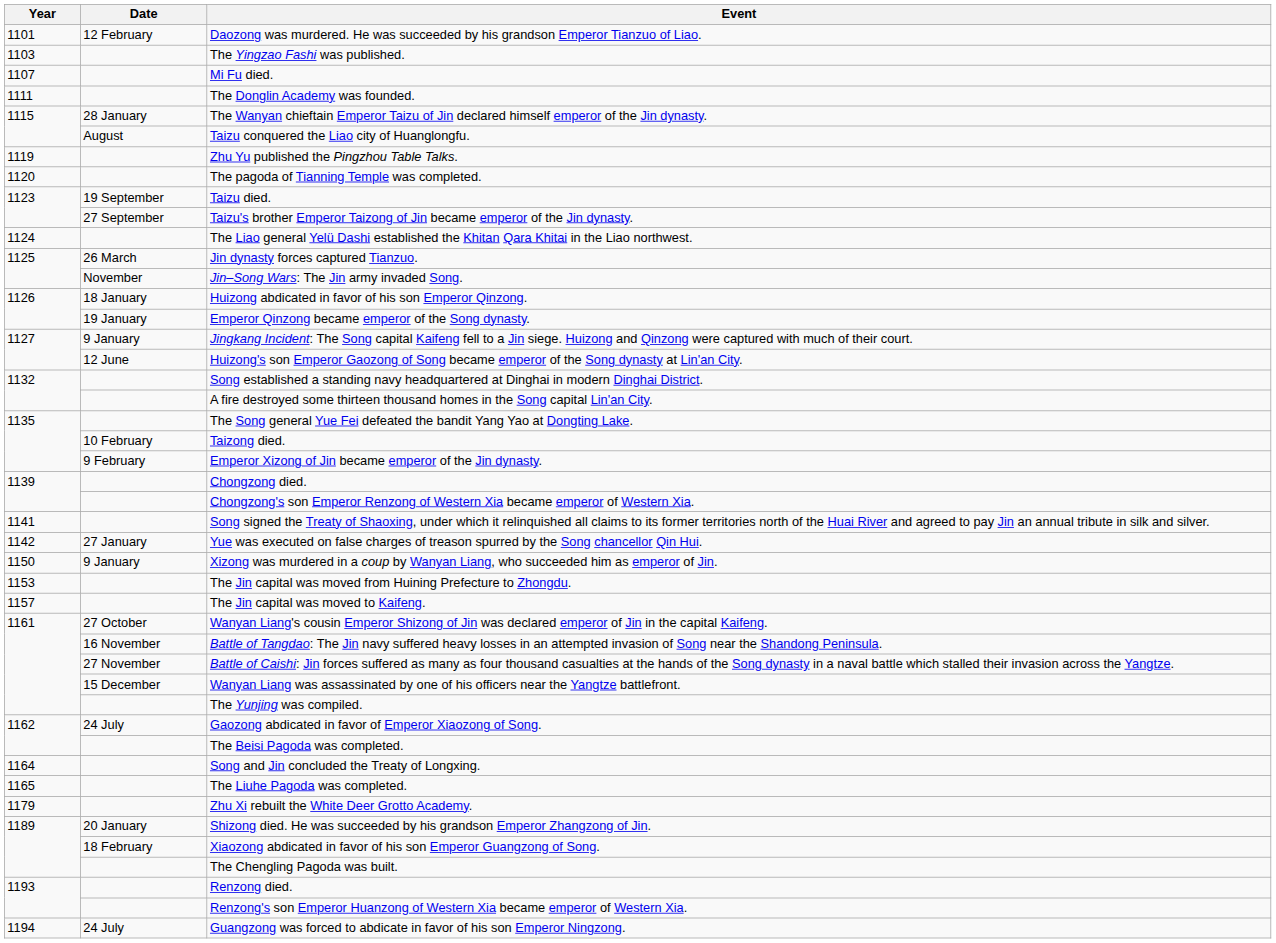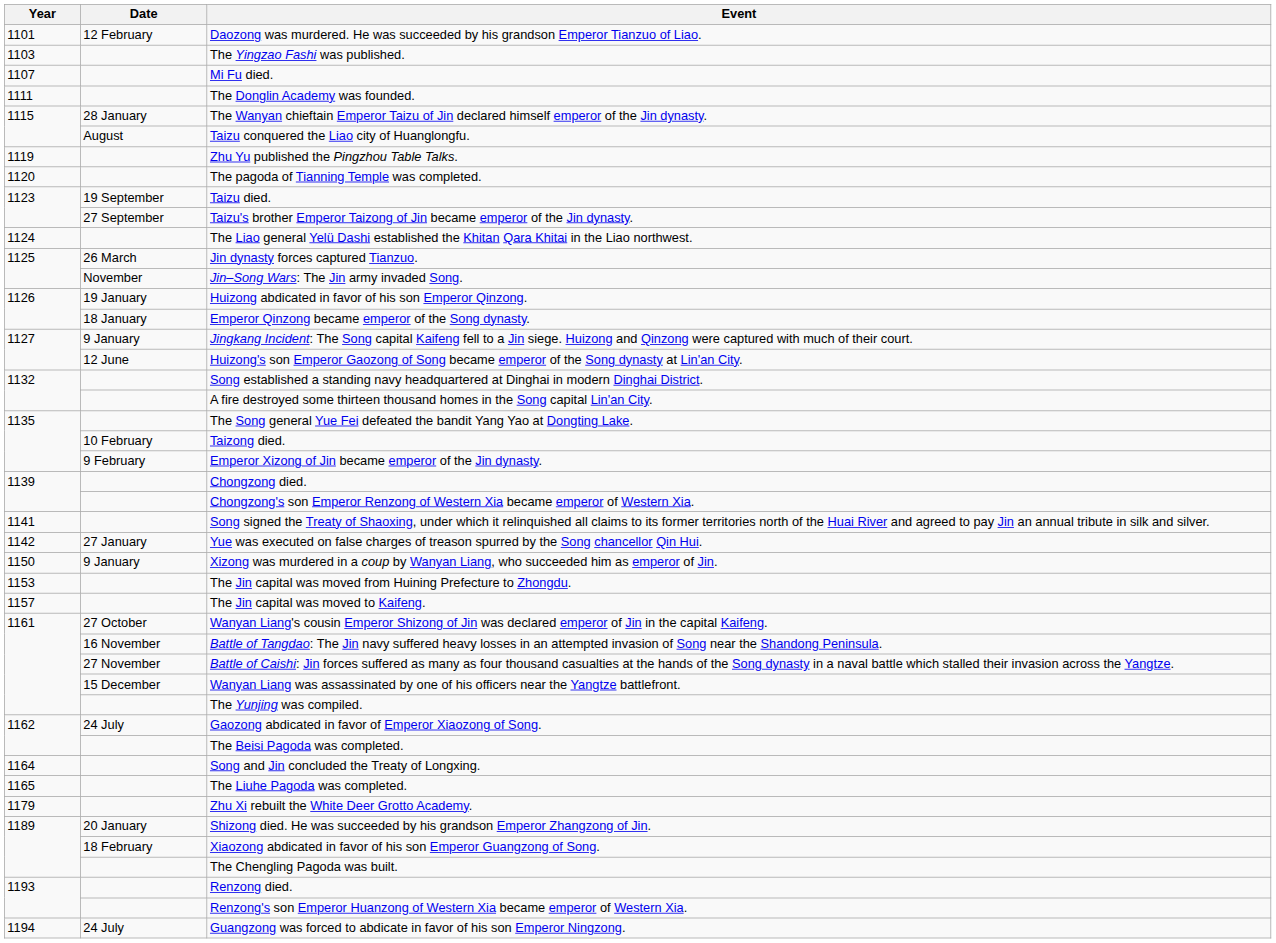 <table class="wikitable" width="100%">
 <tr>
 <th style="width:6%">Year</th>
 <th style="width:10%">Date</th>
 <th>Event</th>
 </tr>
 <tr>
 <td>1101</td>
 <td>12 February</td>
 <td><a href='#'>Daozong</a> was murdered.  He was succeeded by his grandson <a href='#'>Emperor Tianzuo of Liao</a>.</td>
 </tr>
 <tr>
 <td>1103</td>
 <td></td>
 <td>The <em><a href='#'>Yingzao Fashi</a></em> was published.</td>
 </tr>
 <tr>
 <td>1107</td>
 <td></td>
 <td><a href='#'>Mi Fu</a> died.</td>
 </tr>
 <tr>
 <td>1111</td>
 <td></td>
 <td>The <a href='#'>Donglin Academy</a> was founded.</td>
 </tr>
 <tr>
 <td rowspan="2" valign="top">1115</td>
 <td>28 January</td>
 <td>The <a href='#'>Wanyan</a> chieftain <a href='#'>Emperor Taizu of Jin</a> declared himself <a href='#'>emperor</a> of the <a href='#'>Jin dynasty</a>.</td>
 </tr>
 <tr>
 <td>August</td>
 <td><a href='#'>Taizu</a> conquered the <a href='#'>Liao</a> city of Huanglongfu.</td>
 </tr>
 <tr>
 <td>1119</td>
 <td></td>
 <td><a href='#'>Zhu Yu</a> published the <em>Pingzhou Table Talks</em>.</td>
 </tr>
 <tr>
 <td>1120</td>
 <td></td>
 <td>The pagoda of <a href='#'>Tianning Temple</a> was completed.</td>
 </tr>
 <tr>
 <td rowspan="2" valign="top">1123</td>
 <td>19 September</td>
 <td><a href='#'>Taizu</a> died.</td>
 </tr>
 <tr>
 <td>27 September</td>
 <td><a href='#'>Taizu's</a> brother <a href='#'>Emperor Taizong of Jin</a> became <a href='#'>emperor</a> of the <a href='#'>Jin dynasty</a>.</td>
 </tr>
 <tr>
 <td>1124</td>
 <td></td>
 <td>The <a href='#'>Liao</a> general <a href='#'>Yelü Dashi</a> established the <a href='#'>Khitan</a> <a href='#'>Qara Khitai</a> in the Liao northwest.</td>
 </tr>
 <tr>
 <td rowspan="2" valign="top">1125</td>
 <td>26 March</td>
 <td><a href='#'>Jin dynasty</a> forces captured <a href='#'>Tianzuo</a>.</td>
 </tr>
 <tr>
 <td>November</td>
 <td><em><a href='#'>Jin–Song Wars</a></em>: The <a href='#'>Jin</a> army invaded <a href='#'>Song</a>.</td>
 </tr>
 <tr>
 <td rowspan="2" valign="top">1126</td>
-<td>18 January</td>
+<td>19 January</td>
 <td><a href='#'>Huizong</a> abdicated in favor of his son <a href='#'>Emperor Qinzong</a>.</td>
 </tr>
 <tr>
-<td>19 January</td>
+<td>18 January</td>
 <td><a href='#'>Emperor Qinzong</a> became <a href='#'>emperor</a> of the <a href='#'>Song dynasty</a>.</td>
 </tr>
 <tr>
 <td rowspan="2" valign="top">1127</td>
 <td>9 January</td>
 <td><em><a href='#'>Jingkang Incident</a></em>: The <a href='#'>Song</a> capital <a href='#'>Kaifeng</a> fell to a <a href='#'>Jin</a> siege.  <a href='#'>Huizong</a> and <a href='#'>Qinzong</a> were captured with much of their court.</td>
 </tr>
 <tr>
 <td>12 June</td>
 <td><a href='#'>Huizong's</a> son <a href='#'>Emperor Gaozong of Song</a> became <a href='#'>emperor</a> of the <a href='#'>Song dynasty</a> at <a href='#'>Lin'an City</a>.</td>
 </tr>
 <tr>
 <td rowspan="2" valign="top">1132</td>
 <td></td>
 <td><a href='#'>Song</a> established a standing navy headquartered at Dinghai in modern <a href='#'>Dinghai District</a>.</td>
 </tr>
 <tr>
 <td></td>
 <td>A fire destroyed some thirteen thousand homes in the <a href='#'>Song</a> capital <a href='#'>Lin'an City</a>.</td>
 </tr>
 <tr>
 <td rowspan="3" valign="top">1135</td>
 <td></td>
 <td>The <a href='#'>Song</a> general <a href='#'>Yue Fei</a> defeated the bandit Yang Yao at <a href='#'>Dongting Lake</a>.</td>
 </tr>
 <tr>
 <td>10 February</td>
 <td><a href='#'>Taizong</a> died.</td>
 </tr>
 <tr>
 <td>9 February</td>
 <td><a href='#'>Emperor Xizong of Jin</a> became <a href='#'>emperor</a> of the <a href='#'>Jin dynasty</a>.</td>
 </tr>
 <tr>
 <td rowspan="2" valign="top">1139</td>
 <td></td>
 <td><a href='#'>Chongzong</a> died.</td>
 </tr>
 <tr>
 <td></td>
 <td><a href='#'>Chongzong's</a> son <a href='#'>Emperor Renzong of Western Xia</a> became <a href='#'>emperor</a> of <a href='#'>Western Xia</a>.</td>
 </tr>
 <tr>
 <td>1141</td>
 <td></td>
 <td><a href='#'>Song</a> signed the <a href='#'>Treaty of Shaoxing</a>, under which it relinquished all claims to its former territories north of the <a href='#'>Huai River</a> and agreed to pay <a href='#'>Jin</a> an annual tribute in silk and silver.</td>
 </tr>
 <tr>
 <td>1142</td>
 <td>27 January</td>
 <td><a href='#'>Yue</a> was executed on false charges of treason spurred by the <a href='#'>Song</a> <a href='#'>chancellor</a> <a href='#'>Qin Hui</a>.</td>
 </tr>
 <tr>
 <td>1150</td>
 <td>9 January</td>
 <td><a href='#'>Xizong</a> was murdered in a <em>coup</em> by <a href='#'>Wanyan Liang</a>, who succeeded him as <a href='#'>emperor</a> of <a href='#'>Jin</a>.</td>
 </tr>
 <tr>
 <td>1153</td>
 <td></td>
 <td>The <a href='#'>Jin</a> capital was moved from Huining Prefecture to <a href='#'>Zhongdu</a>.</td>
 </tr>
 <tr>
 <td>1157</td>
 <td></td>
 <td>The <a href='#'>Jin</a> capital was moved to <a href='#'>Kaifeng</a>.</td>
 </tr>
 <tr>
 <td rowspan="5" valign="top">1161</td>
 <td>27 October</td>
 <td><a href='#'>Wanyan Liang</a>'s cousin <a href='#'>Emperor Shizong of Jin</a> was declared <a href='#'>emperor</a> of <a href='#'>Jin</a> in the capital <a href='#'>Kaifeng</a>.</td>
 </tr>
 <tr>
 <td>16 November</td>
 <td><em><a href='#'>Battle of Tangdao</a></em>: The <a href='#'>Jin</a> navy suffered heavy losses in an attempted invasion of <a href='#'>Song</a> near the <a href='#'>Shandong Peninsula</a>.</td>
 </tr>
 <tr>
 <td>27 November</td>
 <td><em><a href='#'>Battle of Caishi</a></em>: <a href='#'>Jin</a> forces suffered as many as four thousand casualties at the hands of the <a href='#'>Song dynasty</a> in a naval battle which stalled their invasion across the <a href='#'>Yangtze</a>.</td>
 </tr>
 <tr>
 <td>15 December</td>
 <td><a href='#'>Wanyan Liang</a> was assassinated by one of his officers near the <a href='#'>Yangtze</a> battlefront.</td>
 </tr>
 <tr>
 <td></td>
 <td>The <em><a href='#'>Yunjing</a></em> was compiled.</td>
 </tr>
 <tr>
 <td rowspan="2" valign="top">1162</td>
 <td>24 July</td>
 <td><a href='#'>Gaozong</a> abdicated in favor of <a href='#'>Emperor Xiaozong of Song</a>.</td>
 </tr>
 <tr>
 <td></td>
 <td>The <a href='#'>Beisi Pagoda</a> was completed.</td>
 </tr>
 <tr>
 <td>1164</td>
 <td></td>
 <td><a href='#'>Song</a> and <a href='#'>Jin</a> concluded the Treaty of Longxing.</td>
 </tr>
 <tr>
 <td>1165</td>
 <td></td>
 <td>The <a href='#'>Liuhe Pagoda</a> was completed.</td>
 </tr>
 <tr>
 <td>1179</td>
 <td></td>
 <td><a href='#'>Zhu Xi</a> rebuilt the <a href='#'>White Deer Grotto Academy</a>.</td>
 </tr>
 <tr>
 <td rowspan="3" valign="top">1189</td>
 <td>20 January</td>
 <td><a href='#'>Shizong</a> died.  He was succeeded by his grandson <a href='#'>Emperor Zhangzong of Jin</a>.</td>
 </tr>
 <tr>
 <td>18 February</td>
 <td><a href='#'>Xiaozong</a> abdicated in favor of his son <a href='#'>Emperor Guangzong of Song</a>.</td>
 </tr>
 <tr>
 <td></td>
 <td>The Chengling Pagoda was built.</td>
 </tr>
 <tr>
 <td rowspan="2" valign="top">1193</td>
 <td></td>
 <td><a href='#'>Renzong</a> died.</td>
 </tr>
 <tr>
 <td></td>
 <td><a href='#'>Renzong's</a> son <a href='#'>Emperor Huanzong of Western Xia</a> became <a href='#'>emperor</a> of <a href='#'>Western Xia</a>.</td>
 </tr>
 <tr>
 <td>1194</td>
 <td>24 July</td>
 <td><a href='#'>Guangzong</a> was forced to abdicate in favor of his son <a href='#'>Emperor Ningzong</a>.</td>
 </tr>
 </table>
